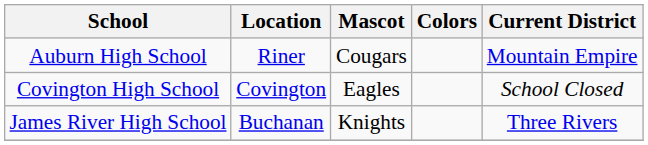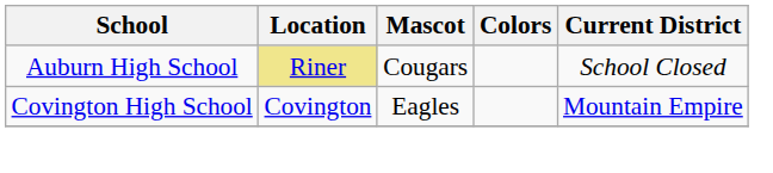 <table class="wikitable" style="text-align:center;">
 <tr>
 <th>School</th>
 <th>Location</th>
 <th>Mascot</th>
 <th>Colors</th>
 <th>Current District</th>
 </tr>
 <tr>
 <td><a href='#'>Auburn High School</a></td>
-<td><a href='#'>Riner</a></td>
+<td style="background: khaki;"><a href='#'>Riner</a></td>
 <td>Cougars</td>
 <td></td>
-<td><a href='#'>Mountain Empire</a></td>
+<td><em>School Closed</em></td>
 </tr>
 <tr>
 <td><a href='#'>Covington High School</a></td>
 <td><a href='#'>Covington</a></td>
 <td>Eagles</td>
 <td></td>
-<td><em>School Closed</em></td>
-</tr>
-<tr>
-<td><a href='#'>James River High School</a></td>
-<td><a href='#'>Buchanan</a></td>
-<td>Knights</td>
-<td></td>
-<td><a href='#'>Three Rivers</a></td>
+<td><a href='#'>Mountain Empire</a></td>
 </tr>
 <tr>
 </tr>
 </table>
